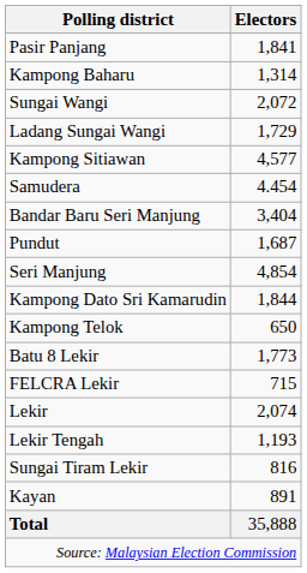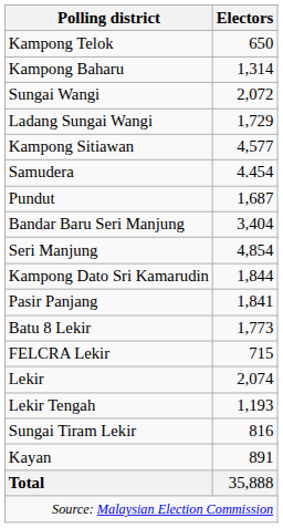 <table class="wikitable sortable">
 <tr>
 <th>Polling district</th>
 <th>Electors</th>
 </tr>
 <tr>
-<td>Pasir Panjang</td>
-<td align="right">1,841</td>
+<td>Kampong Telok</td>
+<td align="right">650</td>
 </tr>
 <tr>
 <td>Kampong Baharu</td>
 <td align="right">1,314</td>
 </tr>
 <tr>
 <td>Sungai Wangi</td>
 <td align="right">2,072</td>
 </tr>
 <tr>
 <td>Ladang Sungai Wangi</td>
 <td align="right">1,729</td>
 </tr>
 <tr>
 <td>Kampong Sitiawan</td>
 <td align="right">4,577</td>
 </tr>
 <tr>
 <td>Samudera</td>
 <td align="right">4.454</td>
 </tr>
 <tr>
+<td>Pundut</td>
+<td align="right">1,687</td>
+</tr>
+<tr>
 <td>Bandar Baru Seri Manjung</td>
 <td align="right">3,404</td>
-</tr>
-<tr>
-<td>Pundut</td>
-<td align="right">1,687</td>
 </tr>
 <tr>
 <td>Seri Manjung</td>
 <td align="right">4,854</td>
 </tr>
 <tr>
 <td>Kampong Dato Sri Kamarudin</td>
 <td align="right">1,844</td>
 </tr>
 <tr>
-<td>Kampong Telok</td>
-<td align="right">650</td>
+<td>Pasir Panjang</td>
+<td align="right">1,841</td>
 </tr>
 <tr>
 <td>Batu 8 Lekir</td>
 <td align="right">1,773</td>
 </tr>
 <tr>
 <td>FELCRA Lekir</td>
 <td align="right">715</td>
 </tr>
 <tr>
 <td>Lekir</td>
 <td align="right">2,074</td>
 </tr>
 <tr>
 <td>Lekir Tengah</td>
 <td align="right">1,193</td>
 </tr>
 <tr>
 <td>Sungai Tiram Lekir</td>
 <td align="right">816</td>
 </tr>
 <tr>
 <td>Kayan</td>
 <td align="right">891</td>
 </tr>
 <tr>
 <td style="background: #f2f2f2"><strong>Total</strong></td>
 <td style="background: #f2f2f2" align="right">35,888</td>
 </tr>
 <tr>
 <td colspan="2"  align="right"><small><em>Source: <a href='#'>Malaysian Election Commission</a></em></small></td>
 </tr>
 </table>
